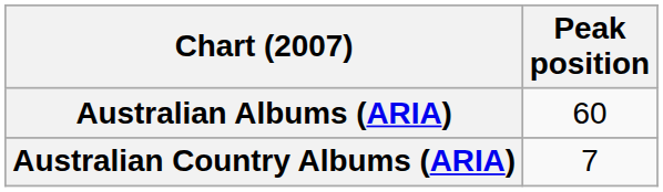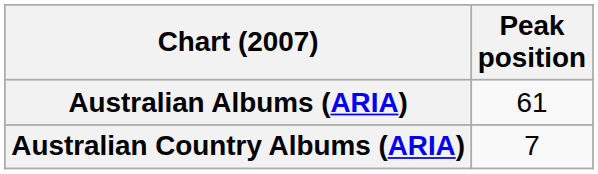 <table class="wikitable sortable plainrowheaders">
 <tr>
 <th scope="col">Chart (2007)</th>
 <th scope="col">Peak<br>position</th>
 </tr>
 <tr>
 <th scope="row">Australian Albums (<a href='#'>ARIA</a>)</th>
-<td align="center">60</td>
+<td align="center">61</td>
 </tr>
 <tr>
 <th scope="row">Australian Country Albums (<a href='#'>ARIA</a>)</th>
 <td align="center">7</td>
 </tr>
 </table>
